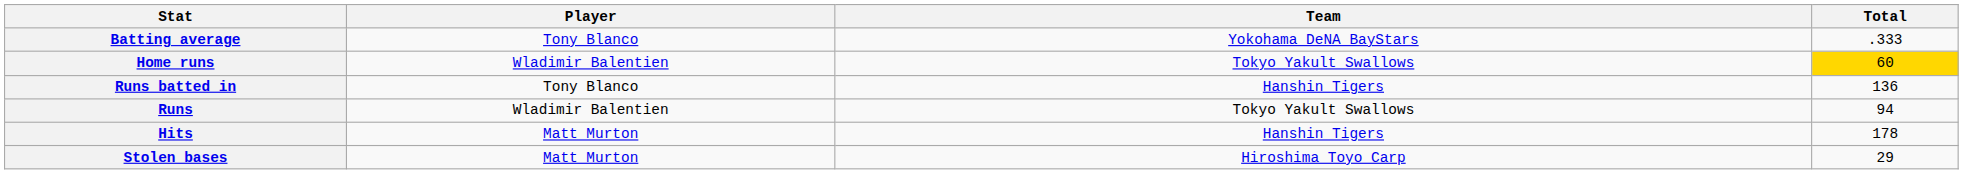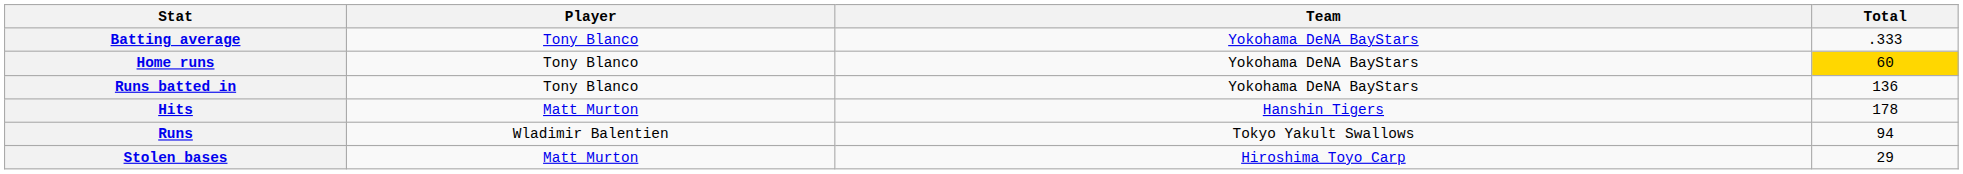 <table class="wikitable" style="text-align:center;">
 <tr>
 <th scope="col" width="7%">Stat</th>
 <th scope="col" width="10%">Player</th>
 <th scope="col" width="20%">Team</th>
 <th scope="col" width="3%">Total</th>
 </tr>
 <tr>
 <th scope="row" style="text-align:center;"><a href='#'>Batting average</a></th>
 <td><a href='#'>Tony Blanco</a></td>
 <td><a href='#'>Yokohama DeNA BayStars</a></td>
 <td>.333</td>
 </tr>
 <tr>
 <th scope="row" style="text-align:center;"><a href='#'>Home runs</a></th>
-<td><a href='#'>Wladimir Balentien</a></td>
-<td><a href='#'>Tokyo Yakult Swallows</a></td>
+<td>Tony Blanco</td>
+<td>Yokohama DeNA BayStars</td>
 <td style="background: gold;">60</td>
 </tr>
 <tr>
 <th scope="row" style="text-align:center;"><a href='#'>Runs batted in</a></th>
 <td>Tony Blanco</td>
+<td>Yokohama DeNA BayStars</td>
+<td>136</td>
+</tr>
+<tr>
+<th scope="row" style="text-align:center;"><a href='#'>Hits</a></th>
+<td><a href='#'>Matt Murton</a></td>
 <td><a href='#'>Hanshin Tigers</a></td>
-<td>136</td>
+<td>178</td>
 </tr>
 <tr>
 <th scope="row" style="text-align:center;"><a href='#'>Runs</a></th>
 <td>Wladimir Balentien</td>
 <td>Tokyo Yakult Swallows</td>
 <td>94</td>
 </tr>
 <tr>
-<th scope="row" style="text-align:center;"><a href='#'>Hits</a></th>
-<td><a href='#'>Matt Murton</a></td>
-<td><a href='#'>Hanshin Tigers</a></td>
-<td>178</td>
-</tr>
-<tr>
 <th scope="row" style="text-align:center;"><a href='#'>Stolen bases</a></th>
 <td><a href='#'>Matt Murton</a></td>
 <td><a href='#'>Hiroshima Toyo Carp</a></td>
 <td>29</td>
 </tr>
 </table>
